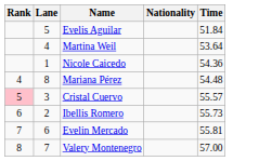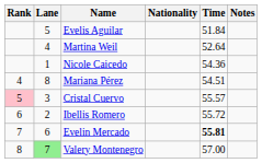 <table class="wikitable sortable" style="text-align:center;font-size:95%">
 <tr>
 <th>Rank</th>
 <th>Lane</th>
 <th>Name</th>
 <th>Nationality</th>
 <th>Time</th>
+<th>Notes</th>
 </tr>
 <tr>
 <td></td>
 <td>5</td>
 <td align=left><a href='#'>Evelis Aguilar</a></td>
 <td align=left></td>
 <td>51.84</td>
+<td><strong></strong></td>
 </tr>
 <tr>
 <td></td>
 <td>4</td>
 <td align=left><a href='#'>Martina Weil</a></td>
 <td align=left></td>
-<td>53.64</td>
+<td>52.64</td>
+<td></td>
 </tr>
 <tr>
 <td></td>
 <td>1</td>
 <td align=left><a href='#'>Nicole Caicedo</a></td>
 <td align=left></td>
 <td>54.36</td>
+<td></td>
 </tr>
 <tr>
 <td>4</td>
 <td>8</td>
 <td align=left><a href='#'>Mariana Pérez</a></td>
 <td align=left></td>
-<td>54.48</td>
+<td>54.51</td>
+<td></td>
 </tr>
 <tr>
 <td style="background: pink;">5</td>
 <td>3</td>
 <td align=left><a href='#'>Cristal Cuervo</a></td>
 <td align=left></td>
 <td>55.57</td>
+<td></td>
 </tr>
 <tr>
 <td>6</td>
 <td>2</td>
 <td align=left><a href='#'>Ibellis Romero</a></td>
 <td align=left></td>
-<td>55.73</td>
+<td>55.72</td>
+<td></td>
 </tr>
 <tr>
 <td>7</td>
 <td>6</td>
 <td align=left><a href='#'>Evelin Mercado</a></td>
 <td align=left></td>
-<td>55.81</td>
+<td><strong>55.81</strong></td>
+<td></td>
 </tr>
 <tr>
 <td>8</td>
-<td>7</td>
+<td style="background: lightgreen;">7</td>
 <td align=left><a href='#'>Valery Montenegro</a></td>
 <td align=left></td>
 <td>57.00</td>
+<td></td>
 </tr>
 </table>
